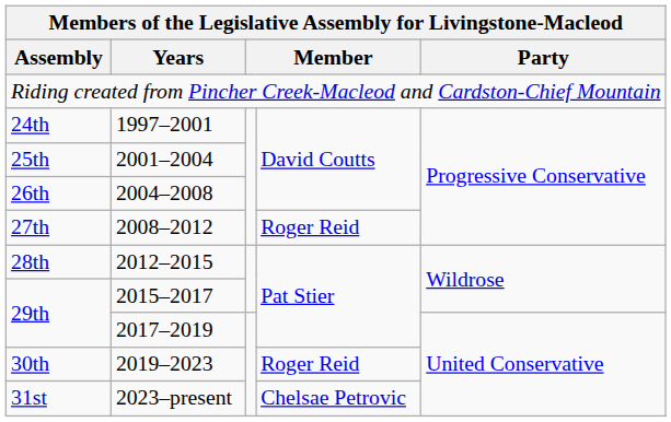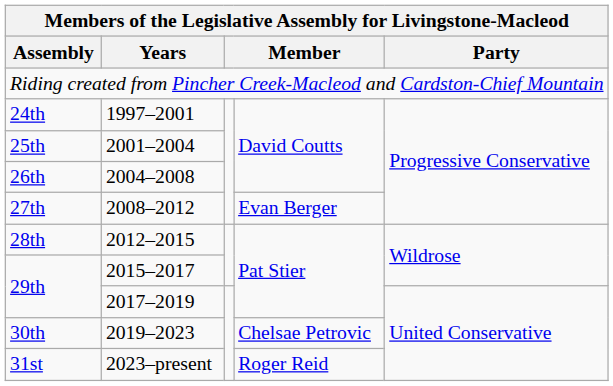 <table class="wikitable" align=right>
 <tr>
 <th colspan=5>Members of the Legislative Assembly for Livingstone-Macleod</th>
 </tr>
 <tr>
 <th>Assembly</th>
 <th>Years</th>
 <th colspan="2">Member</th>
 <th>Party</th>
 </tr>
 <tr>
 <td align="center" colspan=5><em>Riding created from <a href='#'>Pincher Creek-Macleod</a> and <a href='#'>Cardston-Chief Mountain</a></em></td>
 </tr>
 <tr>
 <td><a href='#'>24th</a></td>
 <td>1997–2001</td>
 <td rowspan=4 ></td>
 <td rowspan=3><a href='#'>David Coutts</a></td>
 <td rowspan=4><a href='#'>Progressive Conservative</a></td>
 </tr>
 <tr>
 <td><a href='#'>25th</a></td>
 <td>2001–2004</td>
 </tr>
 <tr>
 <td><a href='#'>26th</a></td>
 <td>2004–2008</td>
 </tr>
 <tr>
 <td><a href='#'>27th</a></td>
 <td>2008–2012</td>
-<td><a href='#'>Roger Reid</a></td>
+<td><a href='#'>Evan Berger</a></td>
 </tr>
 <tr>
 <td><a href='#'>28th</a></td>
 <td>2012–2015</td>
 <td rowspan=2 ></td>
 <td rowspan=3><a href='#'>Pat Stier</a></td>
 <td rowspan=2><a href='#'>Wildrose</a></td>
 </tr>
 <tr>
 <td rowspan=2><a href='#'>29th</a></td>
 <td>2015–2017</td>
 </tr>
 <tr>
 <td>2017–2019</td>
 <td rowspan=3 ></td>
 <td rowspan="3"><a href='#'>United Conservative</a></td>
 </tr>
 <tr>
 <td><a href='#'>30th</a></td>
 <td>2019–2023</td>
-<td><a href='#'>Roger Reid</a></td>
+<td><a href='#'>Chelsae Petrovic</a></td>
 </tr>
 <tr>
 <td><a href='#'>31st</a></td>
 <td>2023–present</td>
-<td><a href='#'>Chelsae Petrovic</a></td>
+<td><a href='#'>Roger Reid</a></td>
 </tr>
 </table>
